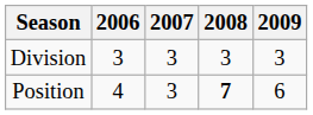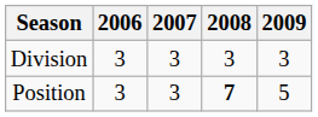 <table class="wikitable" style="text-align: Center;">
 <tr>
 <th>Season</th>
 <th>2006</th>
 <th>2007</th>
 <th>2008</th>
 <th>2009</th>
 </tr>
 <tr>
 <td>Division</td>
 <td>3</td>
 <td>3</td>
 <td>3</td>
 <td>3</td>
 </tr>
 <tr>
 <td>Position</td>
-<td>4</td>
+<td>3</td>
 <td>3</td>
 <td><strong>7</strong></td>
-<td>6</td>
+<td>5</td>
 </tr>
 </table>
